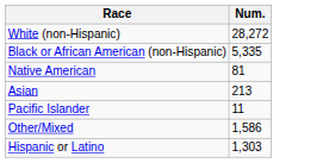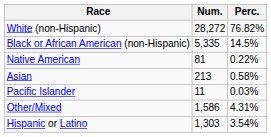 <table class="wikitable">
 <tr>
 <th>Race</th>
 <th>Num.</th>
+<th>Perc.</th>
 </tr>
 <tr>
 <td><a href='#'>White</a> (non-Hispanic)</td>
 <td>28,272</td>
+<td>76.82%</td>
 </tr>
 <tr>
 <td><a href='#'>Black or African American</a> (non-Hispanic)</td>
 <td>5,335</td>
+<td>14.5%</td>
 </tr>
 <tr>
 <td><a href='#'>Native American</a></td>
 <td>81</td>
+<td>0.22%</td>
 </tr>
 <tr>
 <td><a href='#'>Asian</a></td>
 <td>213</td>
+<td>0.58%</td>
 </tr>
 <tr>
 <td><a href='#'>Pacific Islander</a></td>
 <td>11</td>
+<td>0.03%</td>
 </tr>
 <tr>
 <td><a href='#'>Other/Mixed</a></td>
 <td>1,586</td>
+<td>4.31%</td>
 </tr>
 <tr>
 <td><a href='#'>Hispanic</a> or <a href='#'>Latino</a></td>
 <td>1,303</td>
+<td>3.54%</td>
 </tr>
 </table>
